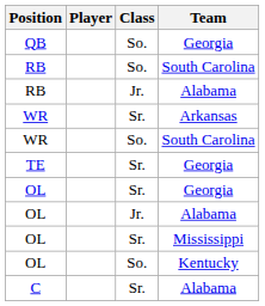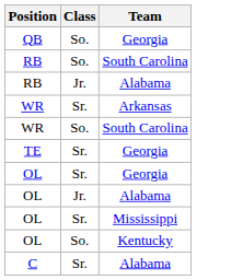 <table class="wikitable sortable" border="1">
 <tr>
 <th>Position</th>
-<th>Player</th>
 <th>Class</th>
 <th>Team</th>
 </tr>
 <tr>
 <td style="text-align:center; background:white"><a href='#'>QB</a></td>
-<td style="text-align:center; background:white"></td>
 <td style="text-align:center; background:white">So.</td>
 <td style="text-align:center; background:white"><a href='#'>Georgia</a></td>
 </tr>
 <tr>
 <td style="text-align:center; background:white"><a href='#'>RB</a></td>
-<td style="text-align:center; background:white"></td>
 <td style="text-align:center; background:white">So.</td>
 <td style="text-align:center; background:white"><a href='#'>South Carolina</a></td>
 </tr>
 <tr>
 <td style="text-align:center; background:white">RB</td>
-<td style="text-align:center; background:white"></td>
 <td style="text-align:center; background:white">Jr.</td>
 <td style="text-align:center; background:white"><a href='#'>Alabama</a></td>
 </tr>
 <tr>
 <td style="text-align:center; background:white"><a href='#'>WR</a></td>
-<td style="text-align:center; background:white"></td>
 <td style="text-align:center; background:white">Sr.</td>
 <td style="text-align:center; background:white"><a href='#'>Arkansas</a></td>
 </tr>
 <tr>
 <td style="text-align:center; background:white">WR</td>
-<td style="text-align:center; background:white"></td>
 <td style="text-align:center; background:white">So.</td>
 <td style="text-align:center; background:white"><a href='#'>South Carolina</a></td>
 </tr>
 <tr>
 <td style="text-align:center; background:white"><a href='#'>TE</a></td>
-<td style="text-align:center; background:white"></td>
 <td style="text-align:center; background:white">Sr.</td>
 <td style="text-align:center; background:white"><a href='#'>Georgia</a></td>
 </tr>
 <tr>
 <td style="text-align:center; background:white"><a href='#'>OL</a></td>
-<td style="text-align:center; background:white"></td>
 <td style="text-align:center; background:white">Sr.</td>
 <td style="text-align:center; background:white"><a href='#'>Georgia</a></td>
 </tr>
 <tr>
 <td style="text-align:center; background:white">OL</td>
-<td style="text-align:center; background:white"></td>
 <td style="text-align:center; background:white">Jr.</td>
 <td style="text-align:center; background:white"><a href='#'>Alabama</a></td>
 </tr>
 <tr>
 <td style="text-align:center; background:white">OL</td>
-<td style="text-align:center; background:white"></td>
 <td style="text-align:center; background:white">Sr.</td>
 <td style="text-align:center; background:white"><a href='#'>Mississippi</a></td>
 </tr>
 <tr>
 <td style="text-align:center; background:white">OL</td>
-<td style="text-align:center; background:white"></td>
 <td style="text-align:center; background:white">So.</td>
 <td style="text-align:center; background:white"><a href='#'>Kentucky</a></td>
 </tr>
 <tr>
 <td style="text-align:center; background:white"><a href='#'>C</a></td>
-<td style="text-align:center; background:white"></td>
 <td style="text-align:center; background:white">Sr.</td>
 <td style="text-align:center; background:white"><a href='#'>Alabama</a></td>
 </tr>
 </table>
